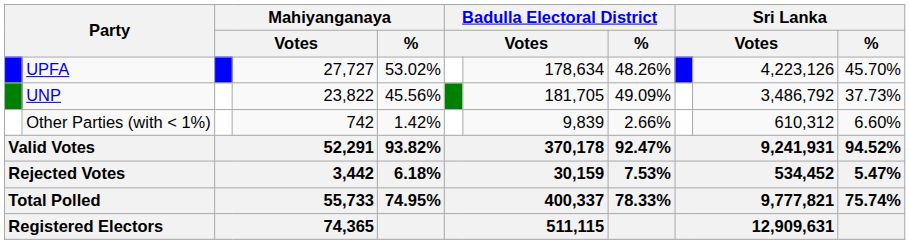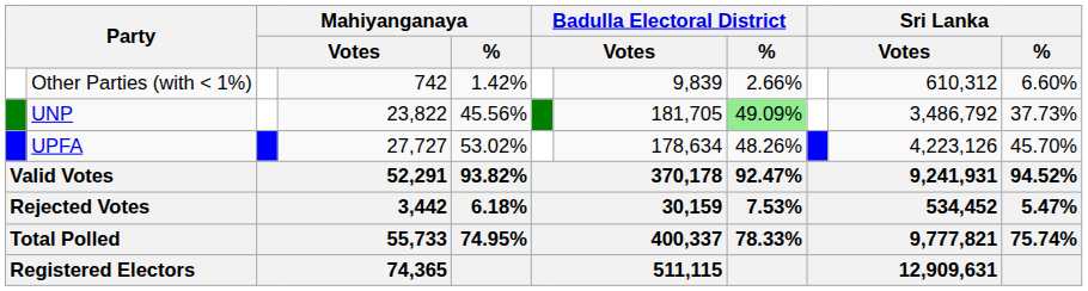 <table class="wikitable">
 <tr>
 <th colspan="2" width="144px"rowspan="2">Party</th>
 <th colspan="3" width="216px">Mahiyanganaya</th>
 <th colspan="3" width="216px"><a href='#'>Badulla Electoral District</a></th>
 <th colspan="3" width="216px">Sri Lanka</th>
 </tr>
 <tr>
 <th colspan="2" width="144px">Votes</th>
 <th>%</th>
 <th colspan="2" width="144px">Votes</th>
 <th>%</th>
 <th colspan="2" width="144px">Votes</th>
 <th>%</th>
 </tr>
 <tr>
+<td style="background-color:white;" width="10px"></td>
+<td style="text-align:left;">Other Parties (with < 1%)</td>
+<td style="background-color:white;" width="10px"></td>
+<td style="text-align:right;">742</td>
+<td style="text-align:right;">1.42%</td>
+<td style="background-color:white;" width="10px"></td>
+<td style="text-align:right;">9,839</td>
+<td style="text-align:right;">2.66%</td>
+<td style="background-color:white;" width="10px"></td>
+<td style="text-align:right;">610,312</td>
+<td style="text-align:right;">6.60%</td>
+</tr>
+<tr>
+<td style="background-color:green;" width="10px"></td>
+<td style="text-align:left;"><a href='#'>UNP</a></td>
+<td style="background-color:white;" width="10px"></td>
+<td style="text-align:right;">23,822</td>
+<td style="text-align:right;">45.56%</td>
+<td style="background-color:green;" width="10px"></td>
+<td style="text-align:right;">181,705</td>
+<td style="background: lightgreen; text-align:right;">49.09%</td>
+<td style="background-color:white;" width="10px"></td>
+<td style="text-align:right;">3,486,792</td>
+<td style="text-align:right;">37.73%</td>
+</tr>
+<tr>
 <td style="background-color:blue;" width="10px"></td>
 <td style="text-align:left;"><a href='#'>UPFA</a></td>
 <td style="background-color:blue;" width="10px"></td>
 <td style="text-align:right;">27,727</td>
 <td style="text-align:right;">53.02%</td>
 <td style="background-color:white;" width="10px"></td>
 <td style="text-align:right;">178,634</td>
 <td style="text-align:right;">48.26%</td>
 <td style="background-color:blue;" width="10px"></td>
 <td style="text-align:right;">4,223,126</td>
 <td style="text-align:right;">45.70%</td>
-</tr>
-<tr>
-<td style="background-color:green;" width="10px"></td>
-<td style="text-align:left;"><a href='#'>UNP</a></td>
-<td style="background-color:white;" width="10px"></td>
-<td style="text-align:right;">23,822</td>
-<td style="text-align:right;">45.56%</td>
-<td style="background-color:green;" width="10px"></td>
-<td style="text-align:right;">181,705</td>
-<td style="text-align:right;">49.09%</td>
-<td style="background-color:white;" width="10px"></td>
-<td style="text-align:right;">3,486,792</td>
-<td style="text-align:right;">37.73%</td>
-</tr>
-<tr>
-<td style="background-color:white;" width="10px"></td>
-<td style="text-align:left;">Other Parties (with < 1%)</td>
-<td style="background-color:white;" width="10px"></td>
-<td style="text-align:right;">742</td>
-<td style="text-align:right;">1.42%</td>
-<td style="background-color:white;" width="10px"></td>
-<td style="text-align:right;">9,839</td>
-<td style="text-align:right;">2.66%</td>
-<td style="background-color:white;" width="10px"></td>
-<td style="text-align:right;">610,312</td>
-<td style="text-align:right;">6.60%</td>
 </tr>
 <tr>
 <th colspan="2" width="144px"style="text-align:left;">Valid Votes</th>
 <th style="text-align:right;"colspan="2" width="144px">52,291</th>
 <th style="text-align:right;">93.82%</th>
 <th style="text-align:right;"colspan="2" width="144px">370,178</th>
 <th style="text-align:right;">92.47%</th>
 <th style="text-align:right;"colspan="2" width="144px">9,241,931</th>
 <th style="text-align:right;">94.52%</th>
 </tr>
 <tr>
 <th colspan="2" width="144px"style="text-align:left;">Rejected Votes</th>
 <th style="text-align:right;"colspan="2" width="144px">3,442</th>
 <th style="text-align:right;">6.18%</th>
 <th style="text-align:right;"colspan="2" width="144px">30,159</th>
 <th style="text-align:right;">7.53%</th>
 <th style="text-align:right;"colspan="2" width="144px">534,452</th>
 <th style="text-align:right;">5.47%</th>
 </tr>
 <tr>
 <th colspan="2" width="144px"style="text-align:left;">Total Polled</th>
 <th style="text-align:right;"colspan="2" width="144px">55,733</th>
 <th style="text-align:right;">74.95%</th>
 <th style="text-align:right;"colspan="2" width="144px">400,337</th>
 <th style="text-align:right;">78.33%</th>
 <th style="text-align:right;"colspan="2" width="144px">9,777,821</th>
 <th style="text-align:right;">75.74%</th>
 </tr>
 <tr>
 <th colspan="2" width="144px"style="text-align:left;">Registered Electors</th>
 <th style="text-align:right;"colspan="2" width="144px">74,365</th>
 <th></th>
 <th style="text-align:right;"colspan="2" width="144px">511,115</th>
 <th></th>
 <th style="text-align:right;"colspan="2" width="144px">12,909,631</th>
 <th></th>
 </tr>
 </table>
